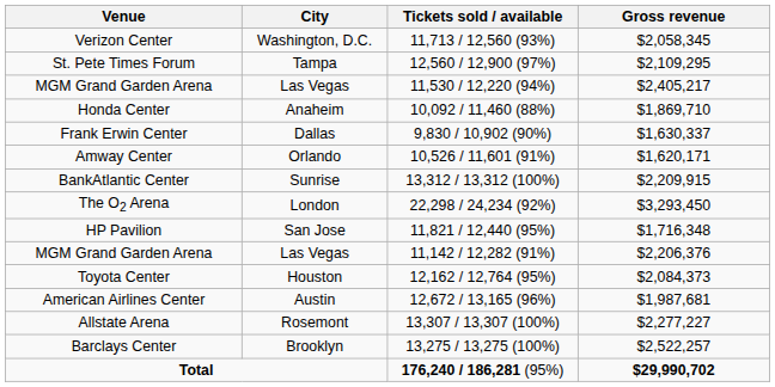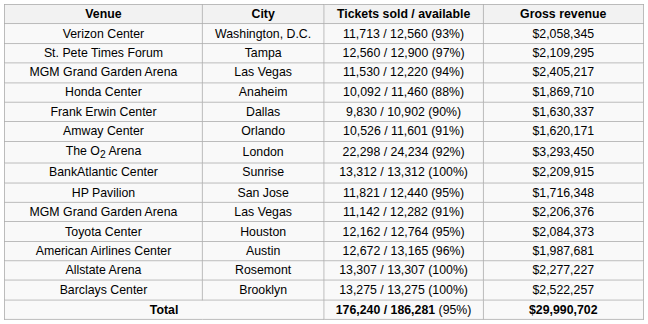 <table class="wikitable" style="text-align:center">
 <tr>
 <th style="width:250px;">Venue</th>
 <th style="width:150px;">City</th>
 <th style="width:200px;">Tickets sold / available</th>
 <th style="width:200px;">Gross revenue</th>
 </tr>
 <tr>
 <td>Verizon Center</td>
 <td>Washington, D.C.</td>
 <td>11,713 / 12,560 (93%)</td>
 <td>$2,058,345</td>
 </tr>
 <tr>
 <td>St. Pete Times Forum</td>
 <td>Tampa</td>
 <td>12,560 / 12,900 (97%)</td>
 <td>$2,109,295</td>
 </tr>
 <tr>
 <td>MGM Grand Garden Arena</td>
 <td>Las Vegas</td>
 <td>11,530 / 12,220 (94%)</td>
 <td>$2,405,217</td>
 </tr>
 <tr>
 <td>Honda Center</td>
 <td>Anaheim</td>
 <td>10,092 / 11,460 (88%)</td>
 <td>$1,869,710</td>
 </tr>
 <tr>
 <td>Frank Erwin Center</td>
 <td>Dallas</td>
 <td>9,830 / 10,902 (90%)</td>
 <td>$1,630,337</td>
 </tr>
 <tr>
 <td>Amway Center</td>
 <td>Orlando</td>
 <td>10,526 / 11,601 (91%)</td>
 <td>$1,620,171</td>
 </tr>
 <tr>
+<td>The O<sub>2</sub> Arena</td>
+<td>London</td>
+<td>22,298 / 24,234 (92%)</td>
+<td>$3,293,450</td>
+</tr>
+<tr>
 <td>BankAtlantic Center</td>
 <td>Sunrise</td>
 <td>13,312 / 13,312 (100%)</td>
 <td>$2,209,915</td>
-</tr>
-<tr>
-<td>The O<sub>2</sub> Arena</td>
-<td>London</td>
-<td>22,298 / 24,234 (92%)</td>
-<td>$3,293,450</td>
 </tr>
 <tr>
 <td>HP Pavilion</td>
 <td>San Jose</td>
 <td>11,821 / 12,440  (95%)</td>
 <td>$1,716,348</td>
 </tr>
 <tr>
 <td>MGM Grand Garden Arena</td>
 <td>Las Vegas</td>
 <td>11,142 / 12,282  (91%)</td>
 <td>$2,206,376</td>
 </tr>
 <tr>
 <td>Toyota Center</td>
 <td>Houston</td>
 <td>12,162 / 12,764 (95%)</td>
 <td>$2,084,373</td>
 </tr>
 <tr>
 <td>American Airlines Center</td>
 <td>Austin</td>
 <td>12,672 / 13,165 (96%)</td>
 <td>$1,987,681</td>
 </tr>
 <tr>
 <td>Allstate Arena</td>
 <td>Rosemont</td>
 <td>13,307 / 13,307 (100%)</td>
 <td>$2,277,227</td>
 </tr>
 <tr>
 <td>Barclays Center</td>
 <td>Brooklyn</td>
 <td>13,275 / 13,275 (100%)</td>
 <td>$2,522,257</td>
 </tr>
 <tr>
 <td colspan="2"><strong>Total</strong></td>
 <td><strong>176,240 / 186,281</strong> (95%)</td>
 <td><strong>$29,990,702</strong></td>
 </tr>
 </table>
